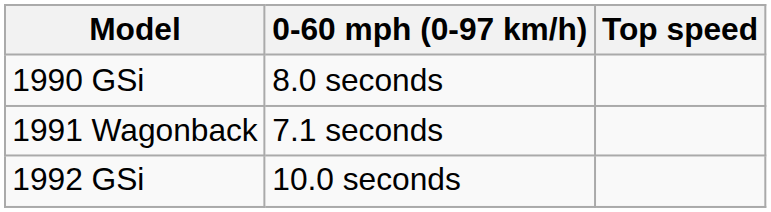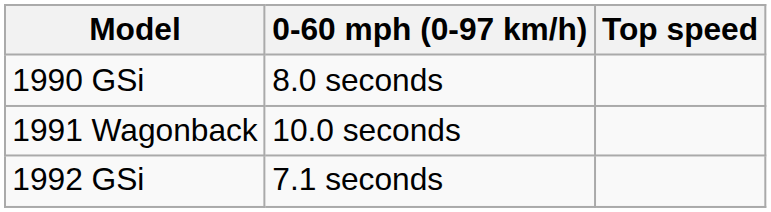 <table class=wikitable>
 <tr>
 <th>Model</th>
 <th>0-60 mph (0-97 km/h)</th>
 <th>Top speed</th>
 </tr>
 <tr>
 <td>1990 GSi</td>
 <td>8.0 seconds</td>
 <td></td>
 </tr>
 <tr>
 <td>1991 Wagonback</td>
-<td>7.1 seconds</td>
+<td>10.0 seconds</td>
 <td></td>
 </tr>
 <tr>
 <td>1992 GSi</td>
-<td>10.0 seconds</td>
+<td>7.1 seconds</td>
 <td></td>
 </tr>
 </table>
